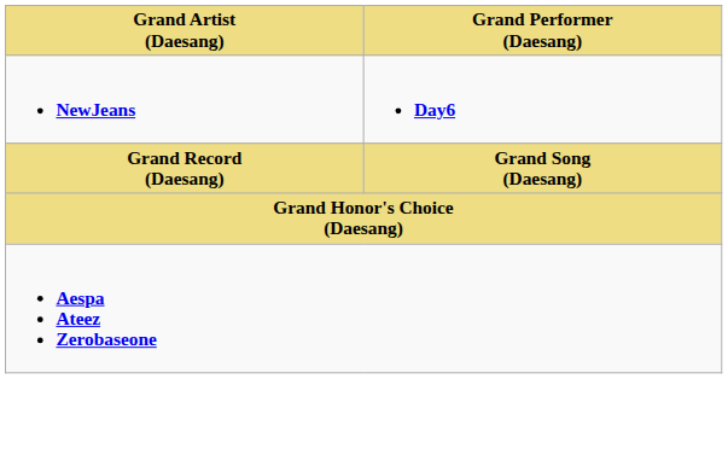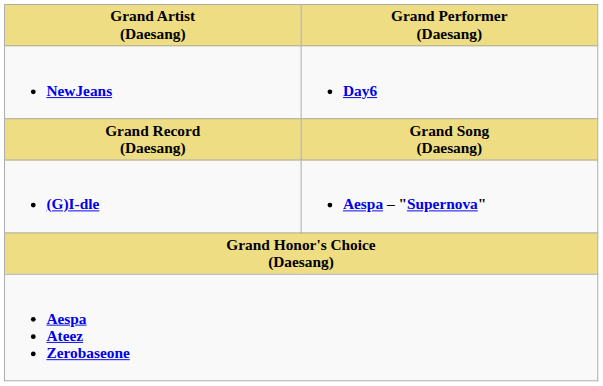 <table class="wikitable" style="width:70%">
 <tr>
 <th scope="col" style="background:#EEDD82; width:50%">Grand Artist <br> (Daesang)</th>
 <th scope="col" style="background:#EEDD82; width:50%">Grand Performer <br> (Daesang)</th>
 </tr>
 <tr>
 <td style="vertical-align:top"><br><ul><li><strong><a href='#'>NewJeans</a></strong></li></ul></td>
 <td style="vertical-align:top"><br><ul><li><strong><a href='#'>Day6</a></strong></li></ul></td>
 </tr>
 <tr>
 <th scope="col" style="background:#EEDD82; width:50%">Grand Record <br> (Daesang)</th>
 <th scope="col" style="background:#EEDD82; width:50%">Grand Song <br> (Daesang)</th>
 </tr>
 <tr>
+<td style="vertical-align:top"><br><ul><li><strong><a href='#'>(G)I-dle</a></strong></li></ul></td>
+<td style="vertical-align:top"><br><ul><li><strong><a href='#'>Aespa</a> – "<a href='#'>Supernova</a>"</strong></li></ul></td>
+</tr>
+<tr>
 <th scope="col" colspan="2" style="background:#EEDD82; width:100%">Grand Honor's Choice <br> (Daesang)</th>
 </tr>
 <tr>
 <td colspan="2" style="vertical-align:top"><br><ul><li><strong><a href='#'>Aespa</a></strong></li><li><strong><a href='#'>Ateez</a></strong></li><li><strong><a href='#'>Zerobaseone</a></strong></li></ul></td>
 </tr>
 </table>
